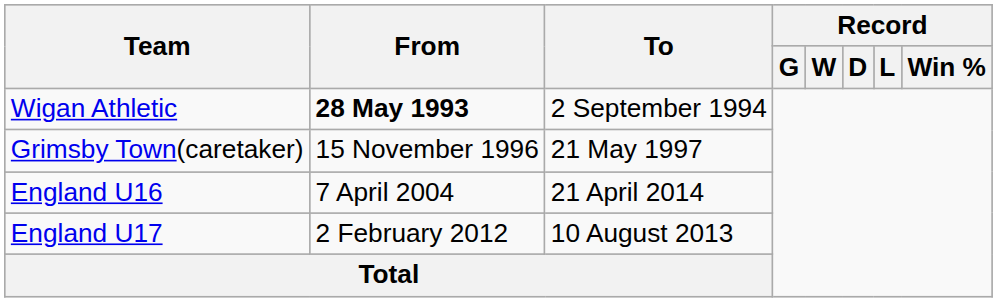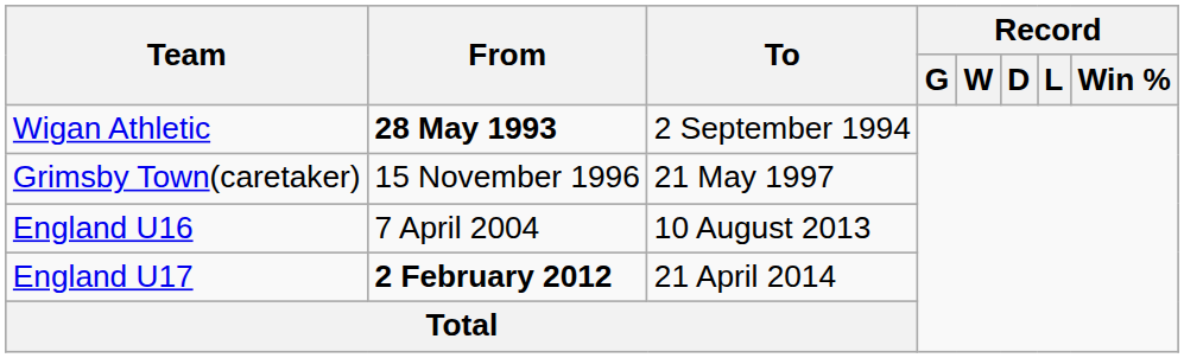 <table class="wikitable" style="text-align: center">
 <tr>
 <th rowspan=2>Team</th>
 <th rowspan=2>From</th>
 <th rowspan=2>To</th>
 <th colspan=5>Record</th>
 </tr>
 <tr>
 <th>G</th>
 <th>W</th>
 <th>D</th>
 <th>L</th>
 <th>Win %</th>
 </tr>
 <tr>
 <td align="left"><a href='#'>Wigan Athletic</a></td>
 <td align="left"><strong>28 May 1993</strong></td>
 <td align="left">2 September 1994<br></td>
 </tr>
 <tr>
 <td align="left"><a href='#'>Grimsby Town</a>(caretaker)</td>
 <td align="left">15 November 1996</td>
 <td align="left">21 May 1997<br></td>
 </tr>
 <tr>
 <td align="left"><a href='#'>England U16</a></td>
 <td align="left">7 April 2004</td>
-<td align="left">21 April 2014<br></td>
+<td align="left">10 August 2013<br></td>
 </tr>
 <tr>
 <td align="left"><a href='#'>England U17</a></td>
-<td align="left">2 February 2012</td>
-<td align="left">10 August 2013<br></td>
+<td align="left"><strong>2 February 2012</strong></td>
+<td align="left">21 April 2014<br></td>
 </tr>
 <tr>
 <th colspan=3>Total<br></th>
 </tr>
 </table>
